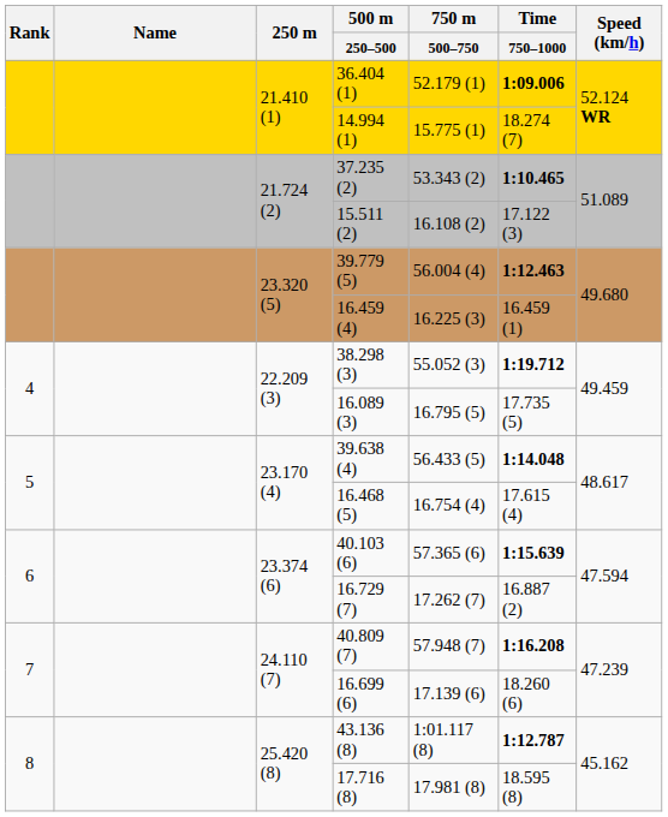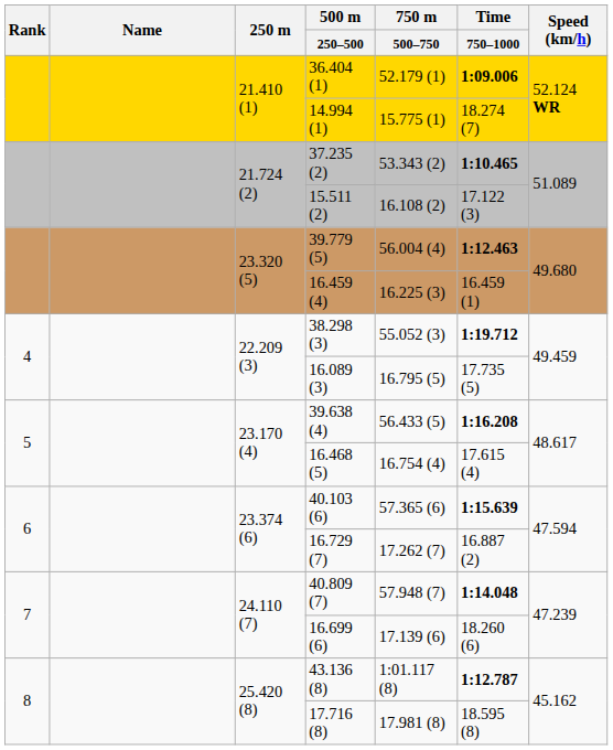 <table class="wikitable">
 <tr>
 <th rowspan=2 width=20>Rank</th>
 <th rowspan=2 width=180>Name</th>
 <th rowspan=2>250 m</th>
 <th>500 m</th>
 <th>750 m</th>
 <th>Time</th>
 <th rowspan=2>Speed<br>(km/<a href='#'>h</a>)</th>
 </tr>
 <tr>
 <th><small>250–500</small></th>
 <th><small>500–750</small></th>
 <th><small>750–1000</small></th>
 </tr>
 <tr bgcolor=gold>
 <td align=center rowspan=2></td>
 <td rowspan=2><br><em></em></td>
 <td rowspan=2>21.410 (1)</td>
 <td>36.404 (1)</td>
 <td>52.179 (1)</td>
 <td><strong>1:09.006</strong></td>
 <td rowspan=2>52.124 <strong>WR</strong></td>
 </tr>
 <tr bgcolor=gold>
 <td>14.994 (1)</td>
 <td>15.775 (1)</td>
 <td>18.274 (7)</td>
 </tr>
 <tr bgcolor=silver>
 <td align=center rowspan=2></td>
 <td rowspan=2><br><em></em></td>
 <td rowspan=2>21.724 (2)</td>
 <td>37.235 (2)</td>
 <td>53.343 (2)</td>
 <td><strong>1:10.465</strong></td>
 <td rowspan=2>51.089</td>
 </tr>
 <tr bgcolor=silver>
 <td>15.511 (2)</td>
 <td>16.108 (2)</td>
 <td>17.122 (3)</td>
 </tr>
 <tr bgcolor=cc9966>
 <td align=center rowspan=2></td>
 <td rowspan=2><br><em></em></td>
 <td rowspan=2>23.320 (5)</td>
 <td>39.779 (5)</td>
 <td>56.004 (4)</td>
 <td><strong>1:12.463</strong></td>
 <td rowspan=2>49.680</td>
 </tr>
 <tr bgcolor=cc9966>
 <td>16.459 (4)</td>
 <td>16.225 (3)</td>
 <td>16.459 (1)</td>
 </tr>
 <tr>
 <td align=center rowspan=2>4</td>
 <td rowspan=2><br><em></em></td>
 <td rowspan=2>22.209 (3)</td>
 <td>38.298 (3)</td>
 <td>55.052 (3)</td>
 <td><strong>1:19.712</strong></td>
 <td rowspan=2>49.459</td>
 </tr>
 <tr>
 <td>16.089 (3)</td>
 <td>16.795 (5)</td>
 <td>17.735 (5)</td>
 </tr>
 <tr>
 <td align=center rowspan=2>5</td>
 <td rowspan=2><br><em></em></td>
 <td rowspan=2>23.170 (4)</td>
 <td>39.638 (4)</td>
 <td>56.433 (5)</td>
-<td><strong>1:14.048</strong></td>
+<td><strong>1:16.208</strong></td>
 <td rowspan=2>48.617</td>
 </tr>
 <tr>
 <td>16.468 (5)</td>
 <td>16.754 (4)</td>
 <td>17.615 (4)</td>
 </tr>
 <tr>
 <td align=center rowspan=2>6</td>
 <td rowspan=2><br><em></em></td>
 <td rowspan=2>23.374 (6)</td>
 <td>40.103 (6)</td>
 <td>57.365 (6)</td>
 <td><strong>1:15.639</strong></td>
 <td rowspan=2>47.594</td>
 </tr>
 <tr>
 <td>16.729 (7)</td>
 <td>17.262 (7)</td>
 <td>16.887 (2)</td>
 </tr>
 <tr>
 <td align=center rowspan=2>7</td>
 <td rowspan=2><br><em></em></td>
 <td rowspan=2>24.110 (7)</td>
 <td>40.809 (7)</td>
 <td>57.948 (7)</td>
-<td><strong>1:16.208</strong></td>
+<td><strong>1:14.048</strong></td>
 <td rowspan=2>47.239</td>
 </tr>
 <tr>
 <td>16.699 (6)</td>
 <td>17.139 (6)</td>
 <td>18.260 (6)</td>
 </tr>
 <tr>
 <td align=center rowspan=2>8</td>
 <td rowspan=2><br><em></em></td>
 <td rowspan=2>25.420 (8)</td>
 <td>43.136 (8)</td>
 <td>1:01.117 (8)</td>
 <td><strong>1:12.787</strong></td>
 <td rowspan=2>45.162</td>
 </tr>
 <tr>
 <td>17.716 (8)</td>
 <td>17.981 (8)</td>
 <td>18.595 (8)</td>
 </tr>
 </table>
